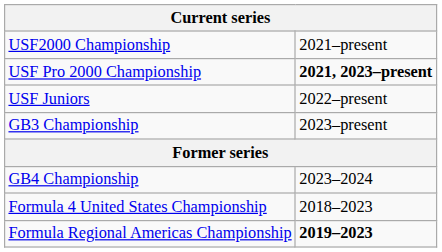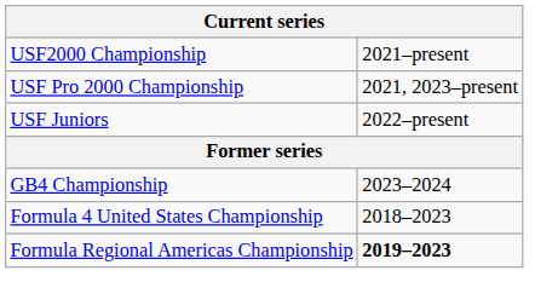 <table class="wikitable" border="1" style="font-size:85%;">
 <tr>
 <th colspan="2">Current series</th>
 </tr>
 <tr>
 <td><a href='#'>USF2000 Championship</a></td>
 <td>2021–present</td>
 </tr>
 <tr>
 <td><a href='#'>USF Pro 2000 Championship</a></td>
-<td><strong>2021, 2023–present</strong></td>
+<td>2021, 2023–present</td>
 </tr>
 <tr>
 <td><a href='#'>USF Juniors</a></td>
 <td>2022–present</td>
-</tr>
-<tr>
-<td><a href='#'>GB3 Championship</a></td>
-<td>2023–present</td>
 </tr>
 <tr>
 <th colspan="2">Former series</th>
 </tr>
 <tr>
 <td><a href='#'>GB4 Championship</a></td>
 <td>2023–2024</td>
 </tr>
 <tr>
 <td><a href='#'>Formula 4 United States Championship</a></td>
 <td>2018–2023</td>
 </tr>
 <tr>
 <td><a href='#'>Formula Regional Americas Championship</a></td>
 <td><strong>2019–2023</strong></td>
 </tr>
 </table>
